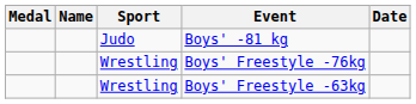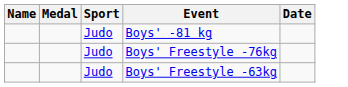 <table class="wikitable sortable" style="font-size: 95%;">
 <tr>
+<th>Name</th>
 <th>Medal</th>
-<th>Name</th>
 <th>Sport</th>
 <th>Event</th>
 <th>Date</th>
 </tr>
 <tr>
 <td></td>
 <td></td>
 <td><a href='#'>Judo</a></td>
 <td><a href='#'>Boys' -81 kg</a></td>
 <td></td>
 </tr>
 <tr>
 <td></td>
 <td></td>
-<td><a href='#'>Wrestling</a></td>
+<td><a href='#'>Judo</a></td>
 <td><a href='#'>Boys' Freestyle -76kg</a></td>
 <td></td>
 </tr>
 <tr>
 <td></td>
 <td></td>
-<td><a href='#'>Wrestling</a></td>
+<td><a href='#'>Judo</a></td>
 <td><a href='#'>Boys' Freestyle -63kg</a></td>
 <td></td>
 </tr>
 </table>
